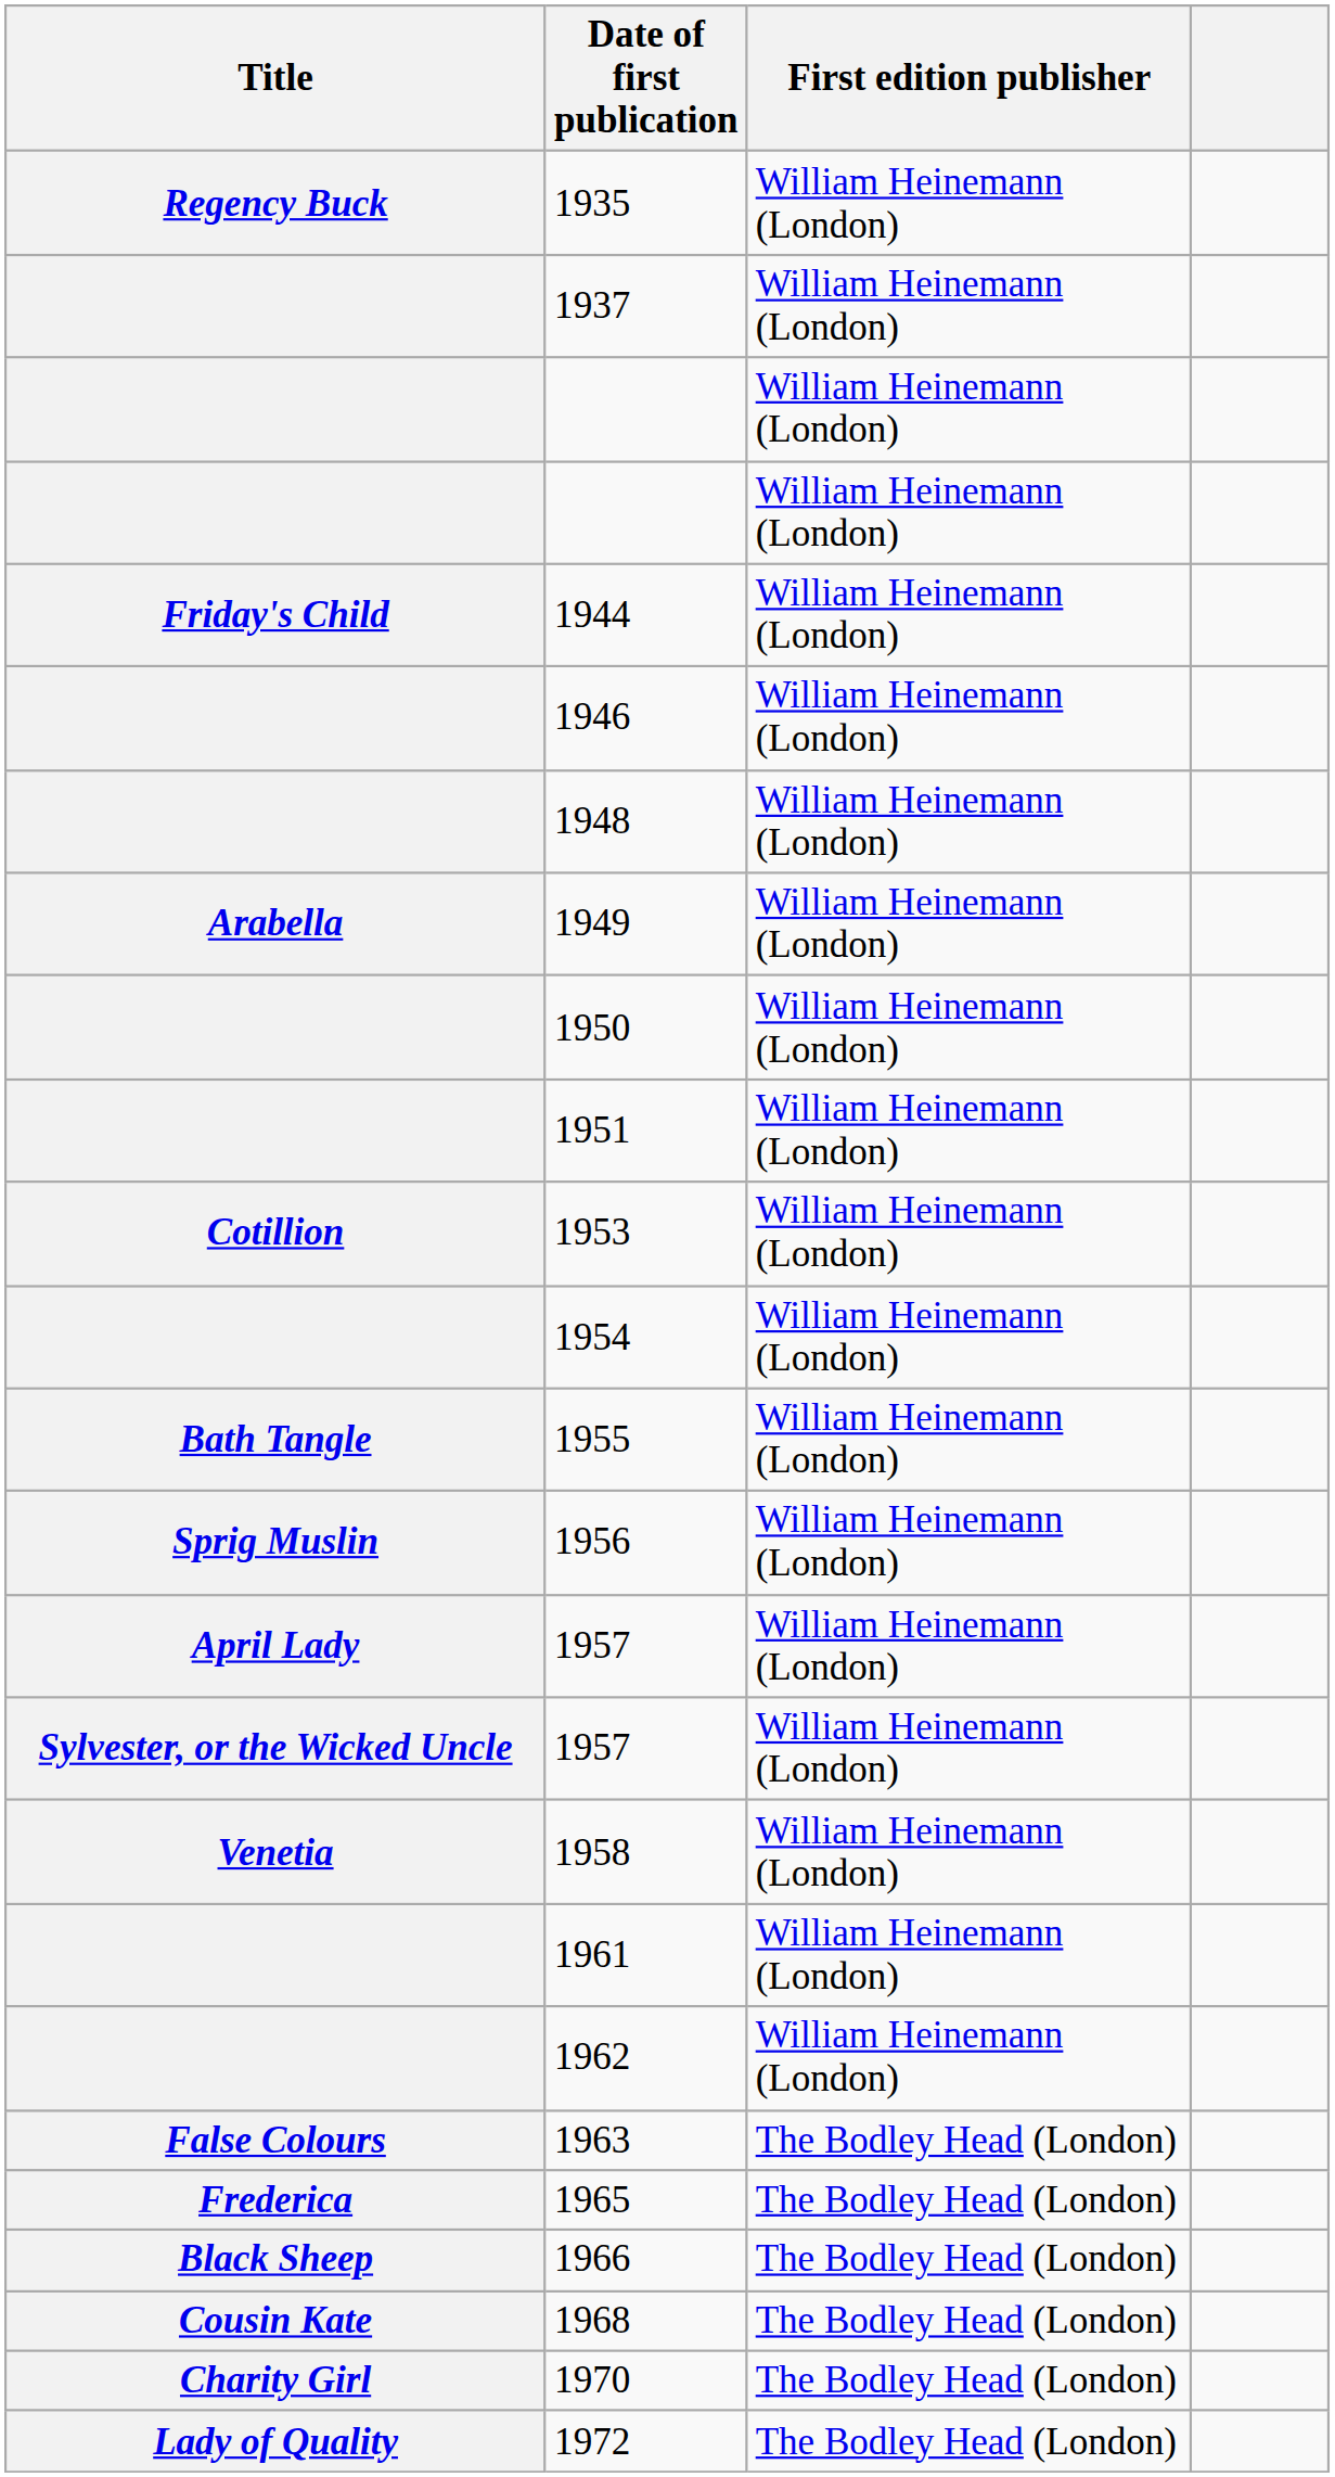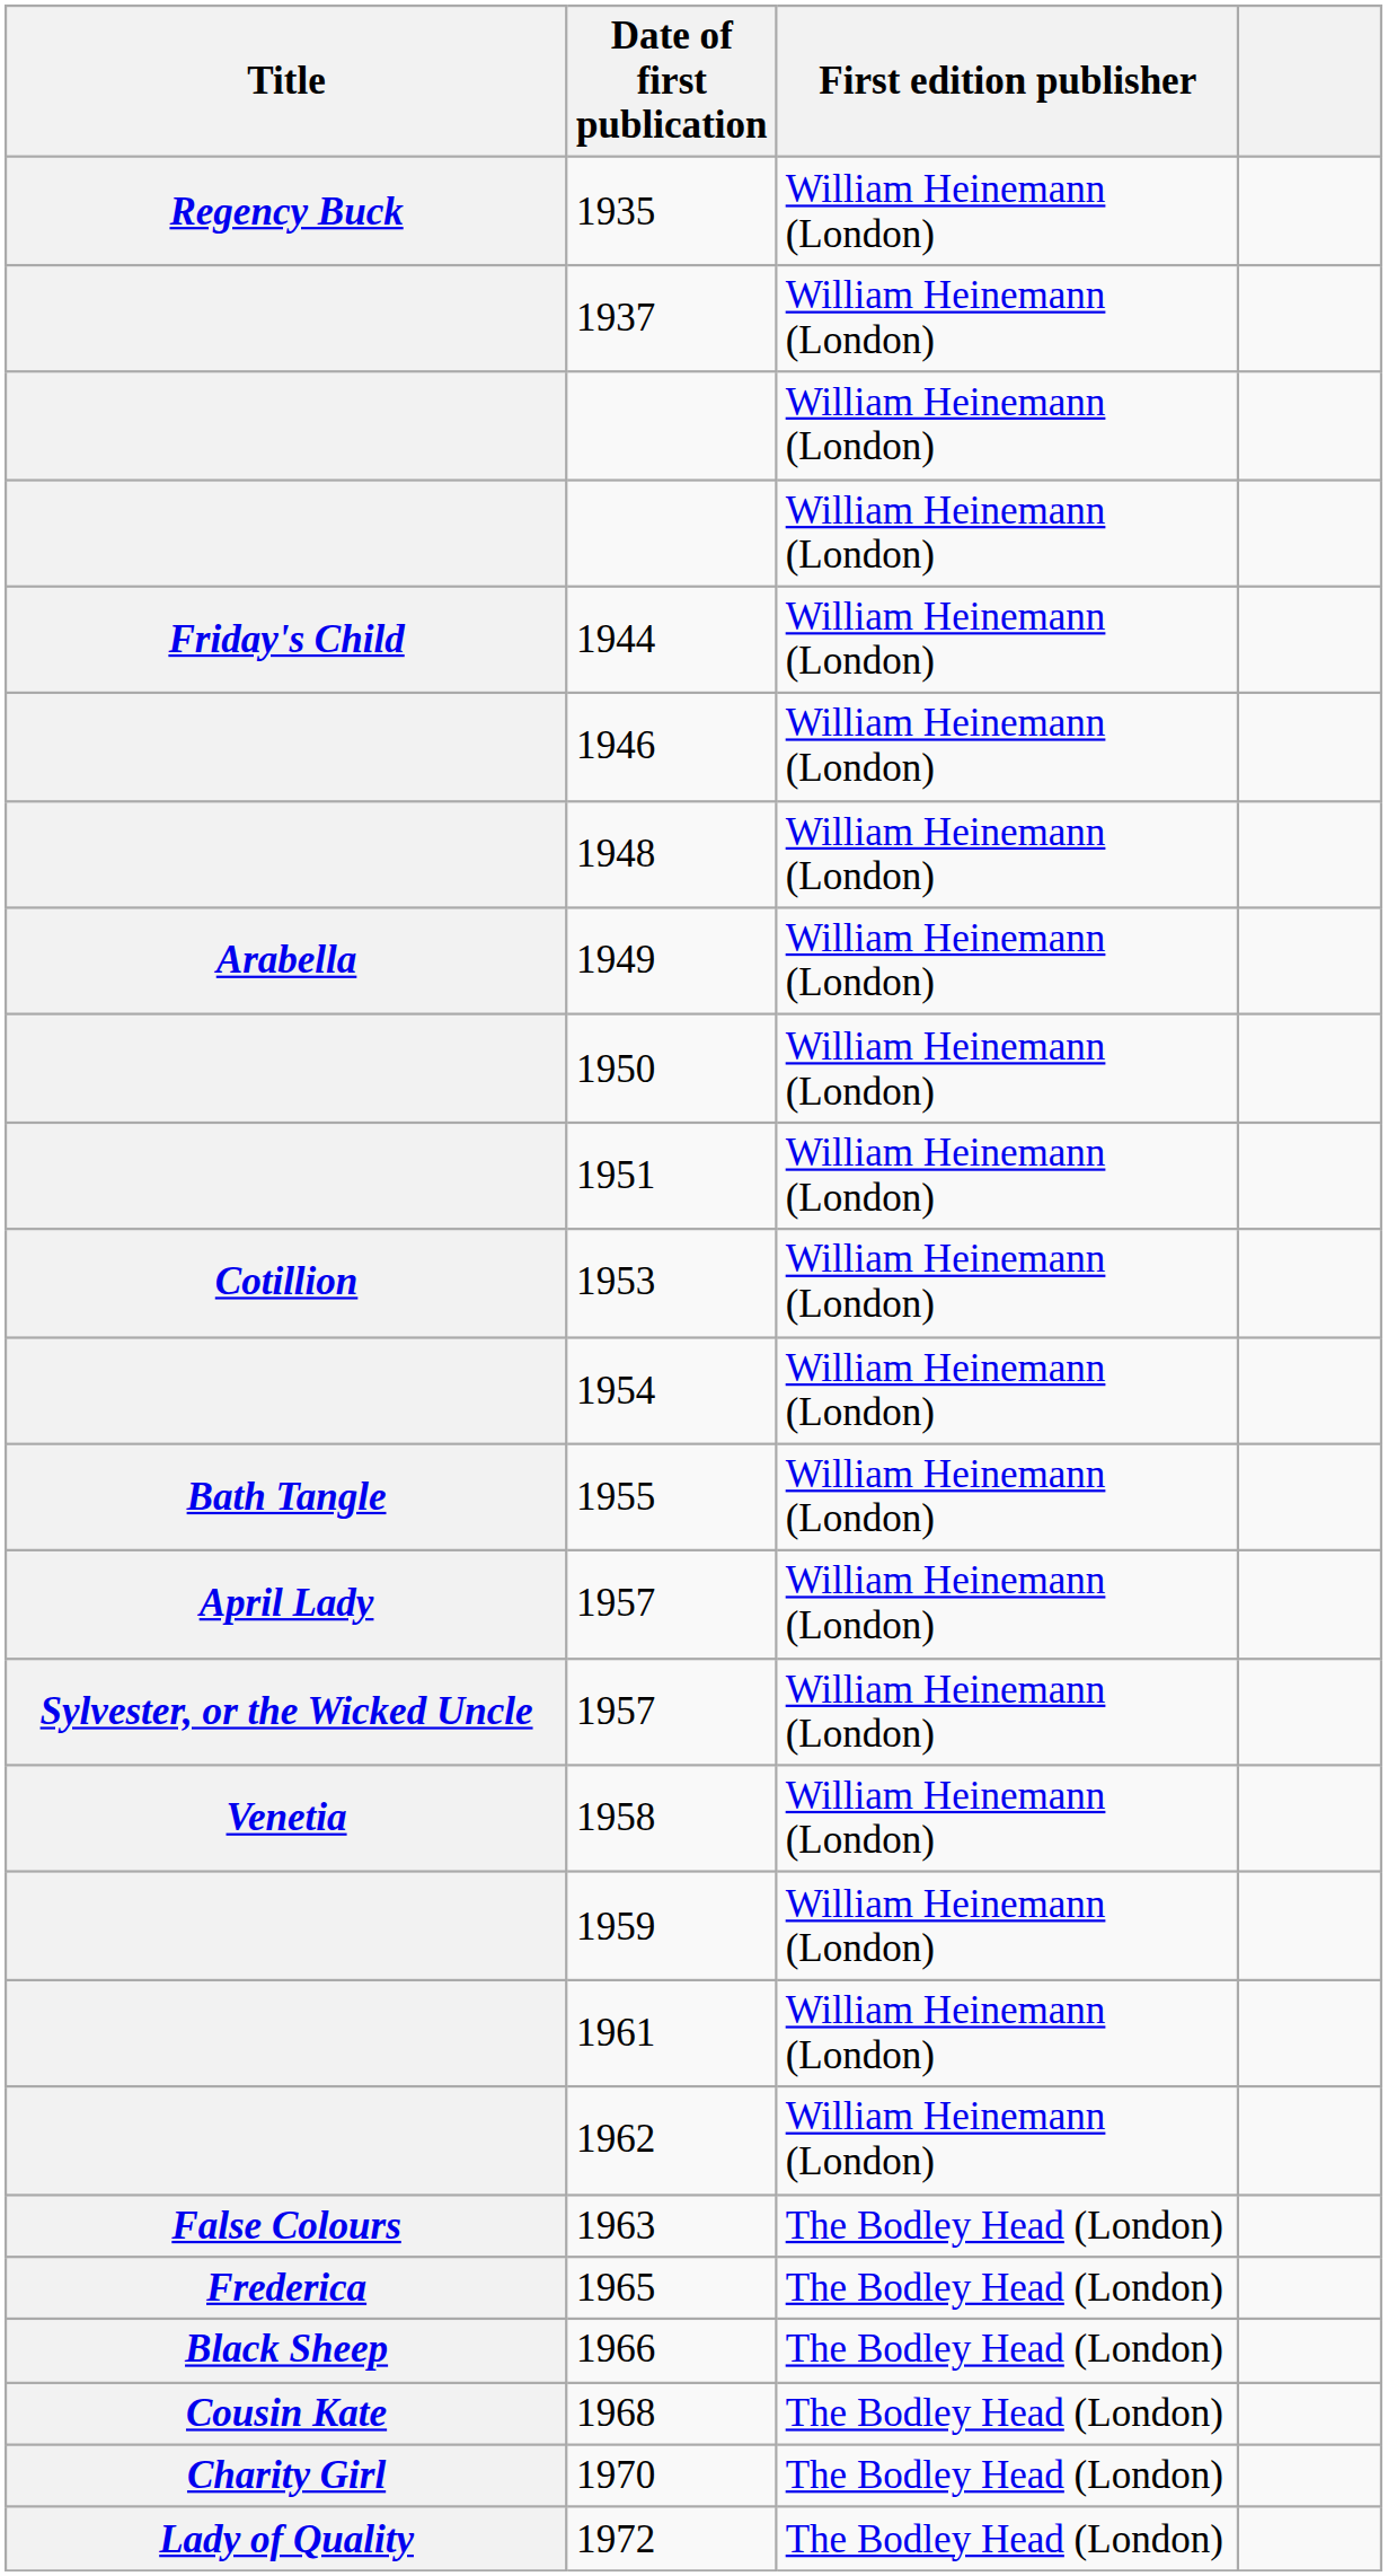 <table class="wikitable plainrowheaders sortable" style="margin-right: 0;">
 <tr>
 <th width="220">Title</th>
 <th width="60">Date of first<br>publication</th>
 <th width="180">First edition publisher</th>
 <th width="50" class="unsortable"></th>
 </tr>
 <tr>
 <th scope="row"><em><a href='#'>Regency Buck</a></em></th>
 <td>1935</td>
 <td><a href='#'>William Heinemann</a> (London)</td>
 <td></td>
 </tr>
 <tr>
 <th scope="row"></th>
 <td>1937</td>
 <td><a href='#'>William Heinemann</a> (London)</td>
 <td></td>
 </tr>
 <tr>
 <th scope="row"></th>
 <td></td>
 <td><a href='#'>William Heinemann</a> (London)</td>
 <td></td>
 </tr>
 <tr>
 <th scope="row"></th>
 <td></td>
 <td><a href='#'>William Heinemann</a> (London)</td>
 <td></td>
 </tr>
 <tr>
 <th scope="row"><em><a href='#'>Friday's Child</a></em></th>
 <td>1944</td>
 <td><a href='#'>William Heinemann</a> (London)</td>
 <td></td>
 </tr>
 <tr>
 <th scope="row"></th>
 <td>1946</td>
 <td><a href='#'>William Heinemann</a> (London)</td>
 <td></td>
 </tr>
 <tr>
 <th scope="row"></th>
 <td>1948</td>
 <td><a href='#'>William Heinemann</a> (London)</td>
 <td></td>
 </tr>
 <tr>
 <th scope="row"><em><a href='#'>Arabella</a></em></th>
 <td>1949</td>
 <td><a href='#'>William Heinemann</a> (London)</td>
 <td></td>
 </tr>
 <tr>
 <th scope="row"></th>
 <td>1950</td>
 <td><a href='#'>William Heinemann</a> (London)</td>
 <td></td>
 </tr>
 <tr>
 <th scope="row"></th>
 <td>1951</td>
 <td><a href='#'>William Heinemann</a> (London)</td>
 <td></td>
 </tr>
 <tr>
 <th scope="row"><em><a href='#'>Cotillion</a></em></th>
 <td>1953</td>
 <td><a href='#'>William Heinemann</a> (London)</td>
 <td></td>
 </tr>
 <tr>
 <th scope="row"></th>
 <td>1954</td>
 <td><a href='#'>William Heinemann</a> (London)</td>
 <td></td>
 </tr>
 <tr>
 <th scope="row"><em><a href='#'>Bath Tangle</a></em></th>
 <td>1955</td>
 <td><a href='#'>William Heinemann</a> (London)</td>
 <td></td>
 </tr>
 <tr>
-<th scope="row"><em><a href='#'>Sprig Muslin</a></em></th>
-<td>1956</td>
-<td><a href='#'>William Heinemann</a> (London)</td>
-<td></td>
-</tr>
-<tr>
 <th scope="row"><em><a href='#'>April Lady</a></em></th>
 <td>1957</td>
 <td><a href='#'>William Heinemann</a> (London)</td>
 <td></td>
 </tr>
 <tr>
 <th scope="row"><em><a href='#'>Sylvester, or the Wicked Uncle</a></em></th>
 <td>1957</td>
 <td><a href='#'>William Heinemann</a> (London)</td>
 <td></td>
 </tr>
 <tr>
 <th scope="row"><em><a href='#'>Venetia</a></em></th>
 <td>1958</td>
+<td><a href='#'>William Heinemann</a> (London)</td>
+<td></td>
+</tr>
+<tr>
+<th scope="row"></th>
+<td>1959</td>
 <td><a href='#'>William Heinemann</a> (London)</td>
 <td></td>
 </tr>
 <tr>
 <th scope="row"></th>
 <td>1961</td>
 <td><a href='#'>William Heinemann</a> (London)</td>
 <td></td>
 </tr>
 <tr>
 <th scope="row"></th>
 <td>1962</td>
 <td><a href='#'>William Heinemann</a> (London)</td>
 <td></td>
 </tr>
 <tr>
 <th scope="row"><em><a href='#'>False Colours</a></em></th>
 <td>1963</td>
 <td><a href='#'>The Bodley Head</a> (London)</td>
 <td></td>
 </tr>
 <tr>
 <th scope="row"><em><a href='#'>Frederica</a></em></th>
 <td>1965</td>
 <td><a href='#'>The Bodley Head</a> (London)</td>
 <td></td>
 </tr>
 <tr>
 <th scope="row"><em><a href='#'>Black Sheep</a></em></th>
 <td>1966</td>
 <td><a href='#'>The Bodley Head</a> (London)</td>
 <td></td>
 </tr>
 <tr>
 <th scope="row"><em><a href='#'>Cousin Kate</a></em></th>
 <td>1968</td>
 <td><a href='#'>The Bodley Head</a> (London)</td>
 <td></td>
 </tr>
 <tr>
 <th scope="row"><em><a href='#'>Charity Girl</a></em></th>
 <td>1970</td>
 <td><a href='#'>The Bodley Head</a> (London)</td>
 <td></td>
 </tr>
 <tr>
 <th scope="row"><em><a href='#'>Lady of Quality</a></em></th>
 <td>1972</td>
 <td><a href='#'>The Bodley Head</a> (London)</td>
 <td></td>
 </tr>
 </table>
